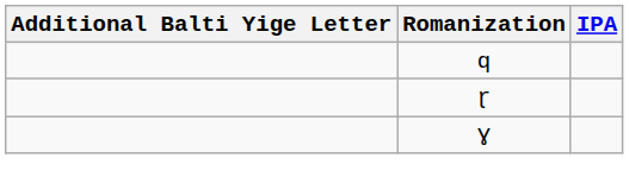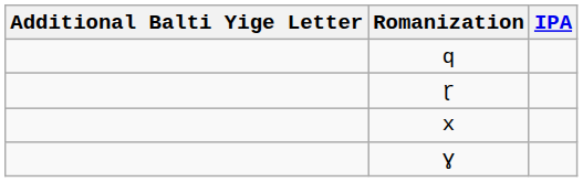 <table class="wikitable" style="text-align: center">
 <tr>
 <th>Additional Balti Yige Letter</th>
 <th>Romanization</th>
 <th><a href='#'>IPA</a></th>
 </tr>
 <tr>
 <td style="font-size:200%"></td>
 <td>q</td>
 <td></td>
 </tr>
 <tr>
 <td style="font-size:200%"></td>
 <td>ɽ</td>
 <td></td>
 </tr>
 <tr>
 <td style="font-size:200%"></td>
+<td>x</td>
+<td></td>
+</tr>
+<tr>
+<td style="font-size:200%"></td>
 <td>ɣ</td>
 <td></td>
 </tr>
 </table>
